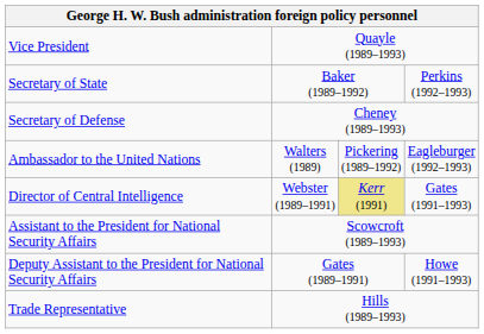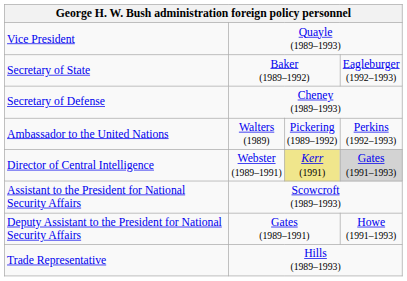 <table class=wikitable style="text-align:center">
 <tr>
 <th colspan="9">George H. W. Bush administration foreign policy personnel</th>
 </tr>
 <tr>
 <td style="width:225pt; text-align:left;"><a href='#'>Vice President</a></td>
 <td colspan="6"><a href='#'>Quayle</a><br><small>(1989–1993)</small></td>
 </tr>
 <tr>
 <td style="width:225pt; text-align:left;"><a href='#'>Secretary of State</a></td>
 <td colspan="5"><a href='#'>Baker</a><br><small>(1989–1992)</small></td>
-<td><a href='#'>Perkins</a><br><small>(1992–1993)</small></td>
+<td><a href='#'>Eagleburger</a><br><small>(1992–1993)</small></td>
 </tr>
 <tr>
 <td style="width:225pt; text-align:left;"><a href='#'>Secretary of Defense</a></td>
 <td colspan="6"><a href='#'>Cheney</a><br><small>(1989–1993)</small></td>
 </tr>
 <tr>
 <td style="width:225pt; text-align:left;"><a href='#'>Ambassador to the United Nations</a></td>
 <td><a href='#'>Walters</a><br><small>(1989)</small></td>
 <td colspan="4"><a href='#'>Pickering</a><br><small>(1989–1992)</small></td>
-<td><a href='#'>Eagleburger</a><br><small>(1992–1993)</small></td>
+<td><a href='#'>Perkins</a><br><small>(1992–1993)</small></td>
 </tr>
 <tr>
 <td style="width:225pt; text-align:left;"><a href='#'>Director of Central Intelligence</a></td>
 <td colspan="4"><a href='#'>Webster</a><br><small>(1989–1991)</small></td>
 <td style="background: khaki;"><em><a href='#'>Kerr</a></em><br><small>(1991)</small></td>
-<td><a href='#'>Gates</a><br><small>(1991–1993)</small></td>
+<td style="background: lightgrey;"><a href='#'>Gates</a><br><small>(1991–1993)</small></td>
 </tr>
 <tr>
 <td style="width:225pt; text-align:left;"><a href='#'>Assistant to the President for National Security Affairs</a></td>
 <td colspan="6"><a href='#'>Scowcroft</a><br><small>(1989–1993)</small></td>
 </tr>
 <tr>
 <td style="width:225pt; text-align:left;"><a href='#'>Deputy Assistant to the President for National Security Affairs</a></td>
 <td colspan="5"><a href='#'>Gates</a><br><small>(1989–1991)</small></td>
 <td><a href='#'>Howe</a><br><small>(1991–1993)</small></td>
 </tr>
 <tr>
 <td style="width:225pt; text-align:left;"><a href='#'>Trade Representative</a></td>
 <td colspan="6"><a href='#'>Hills</a><br><small>(1989–1993)</small></td>
 </tr>
 </table>
